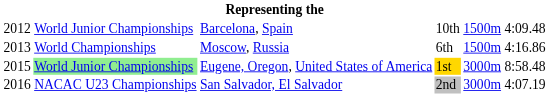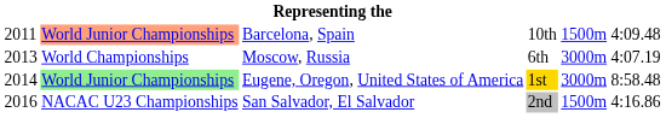 <table>
 <tr>
 <th colspan="7">Representing the </th>
 </tr>
 <tr>
-<td>2012</td>
-<td><a href='#'>World Junior Championships</a></td>
+<td>2011</td>
+<td style="background: lightsalmon;"><a href='#'>World Junior Championships</a></td>
 <td><a href='#'>Barcelona</a>, <a href='#'>Spain</a></td>
 <td>10th</td>
 <td><a href='#'>1500m</a></td>
 <td>4:09.48</td>
 </tr>
 <tr>
 <td>2013</td>
 <td><a href='#'>World Championships</a></td>
 <td><a href='#'>Moscow</a>, <a href='#'>Russia</a></td>
 <td>6th</td>
-<td><a href='#'>1500m</a></td>
-<td>4:16.86</td>
+<td><a href='#'>3000m</a></td>
+<td>4:07.19</td>
 </tr>
 <tr>
-<td>2015</td>
+<td>2014</td>
 <td style="background: lightgreen;"><a href='#'>World Junior Championships</a></td>
 <td><a href='#'>Eugene, Oregon</a>, <a href='#'>United States of America</a></td>
 <td bgcolor=gold>1st</td>
 <td><a href='#'>3000m</a></td>
 <td>8:58.48</td>
 </tr>
 <tr>
 <td>2016</td>
 <td><a href='#'>NACAC U23 Championships</a></td>
 <td><a href='#'>San Salvador, El Salvador</a></td>
 <td style="background:silver;">2nd</td>
-<td><a href='#'>3000m</a></td>
-<td>4:07.19</td>
+<td><a href='#'>1500m</a></td>
+<td>4:16.86</td>
 </tr>
 </table>
